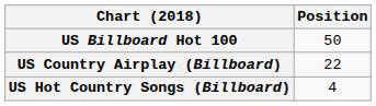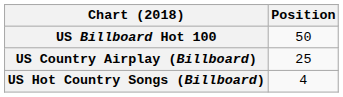 <table class="wikitable sortable plainrowheaders" style="text-align:center">
 <tr>
 <th scope="col">Chart (2018)</th>
 <th scope="col">Position</th>
 </tr>
 <tr>
 <th scope="row">US <em>Billboard</em> Hot 100</th>
 <td>50</td>
 </tr>
 <tr>
 <th scope="row">US Country Airplay (<em>Billboard</em>)</th>
-<td>22</td>
+<td>25</td>
 </tr>
 <tr>
 <th scope="row">US Hot Country Songs (<em>Billboard</em>)</th>
 <td>4</td>
 </tr>
 </table>
